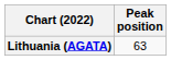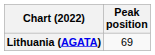 <table class="wikitable plainrowheaders" style="text-align:center">
 <tr>
 <th scope="col">Chart (2022)</th>
 <th scope="col">Peak<br>position</th>
 </tr>
 <tr>
 <th scope="row">Lithuania (<a href='#'>AGATA</a>)</th>
-<td>63</td>
+<td>69</td>
 </tr>
 </table>
